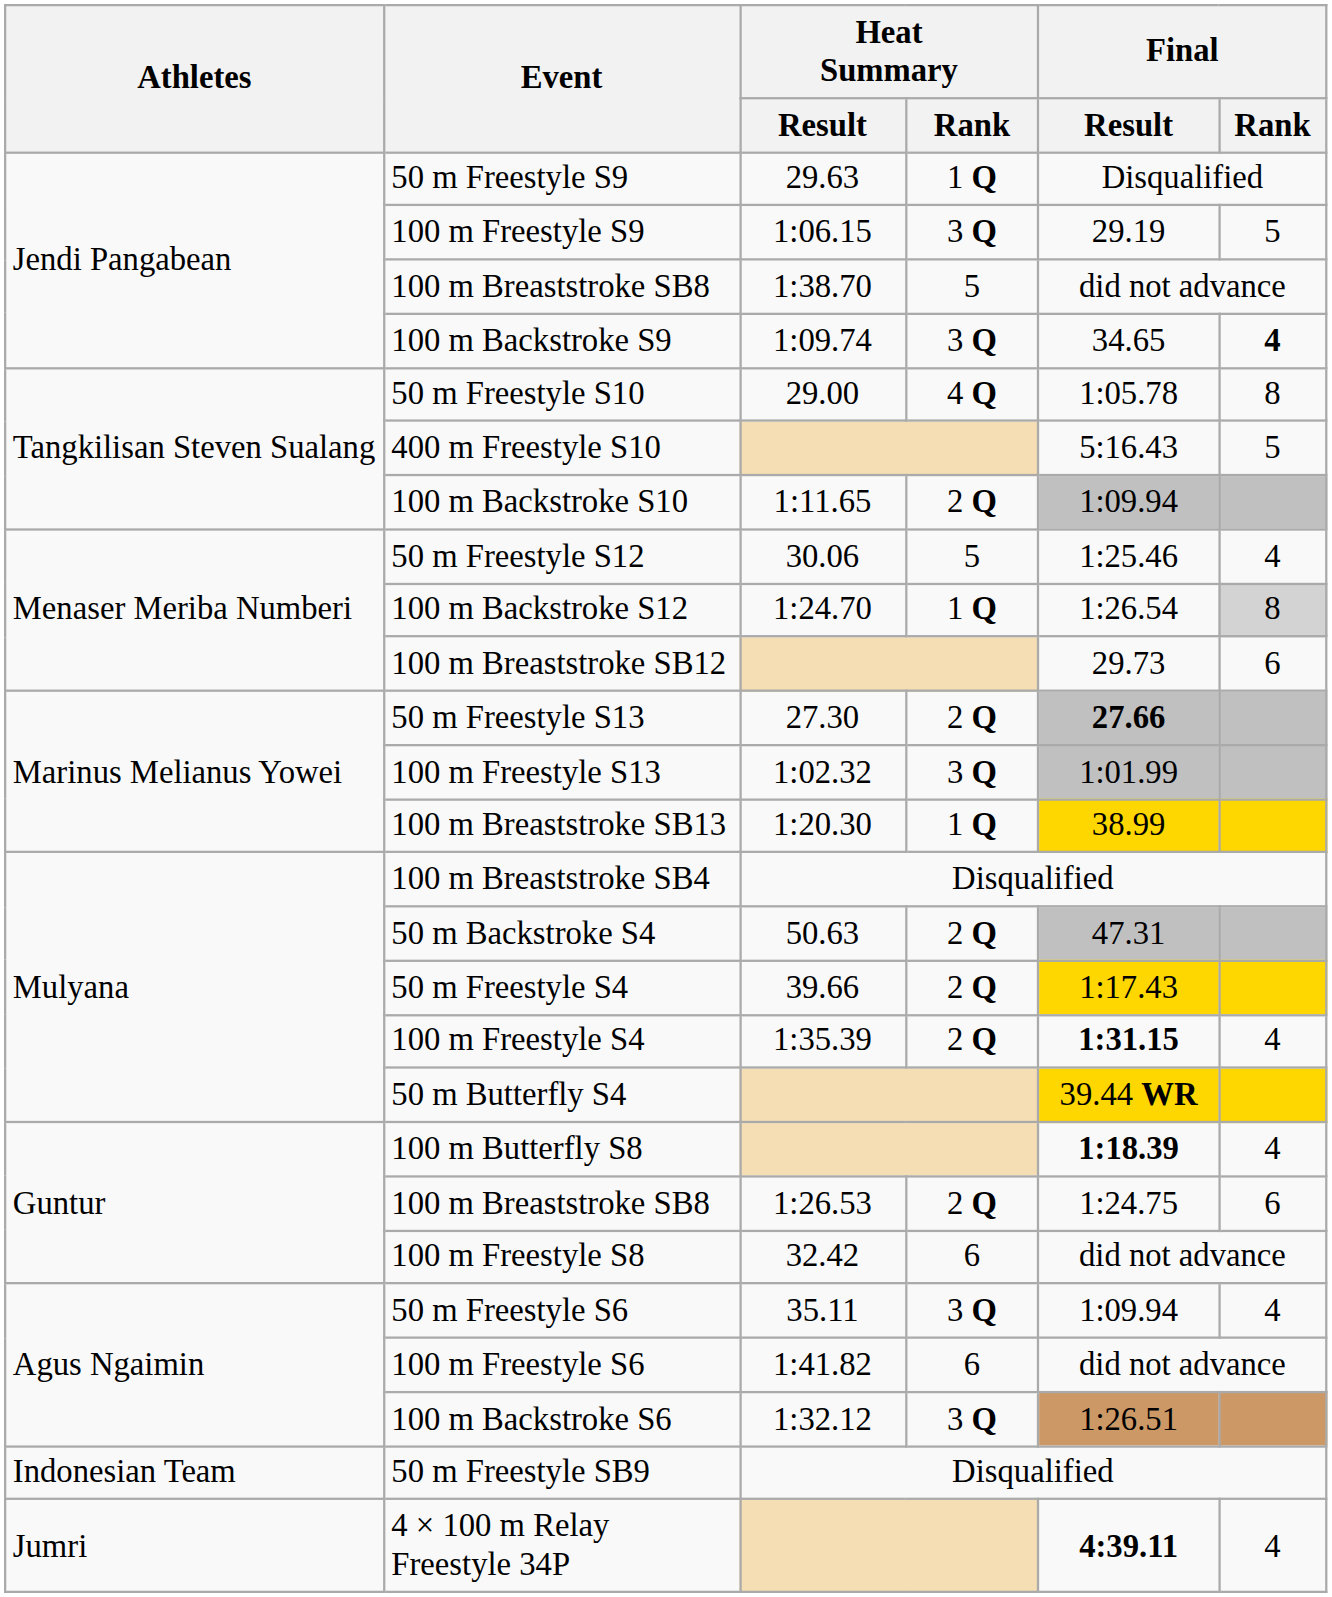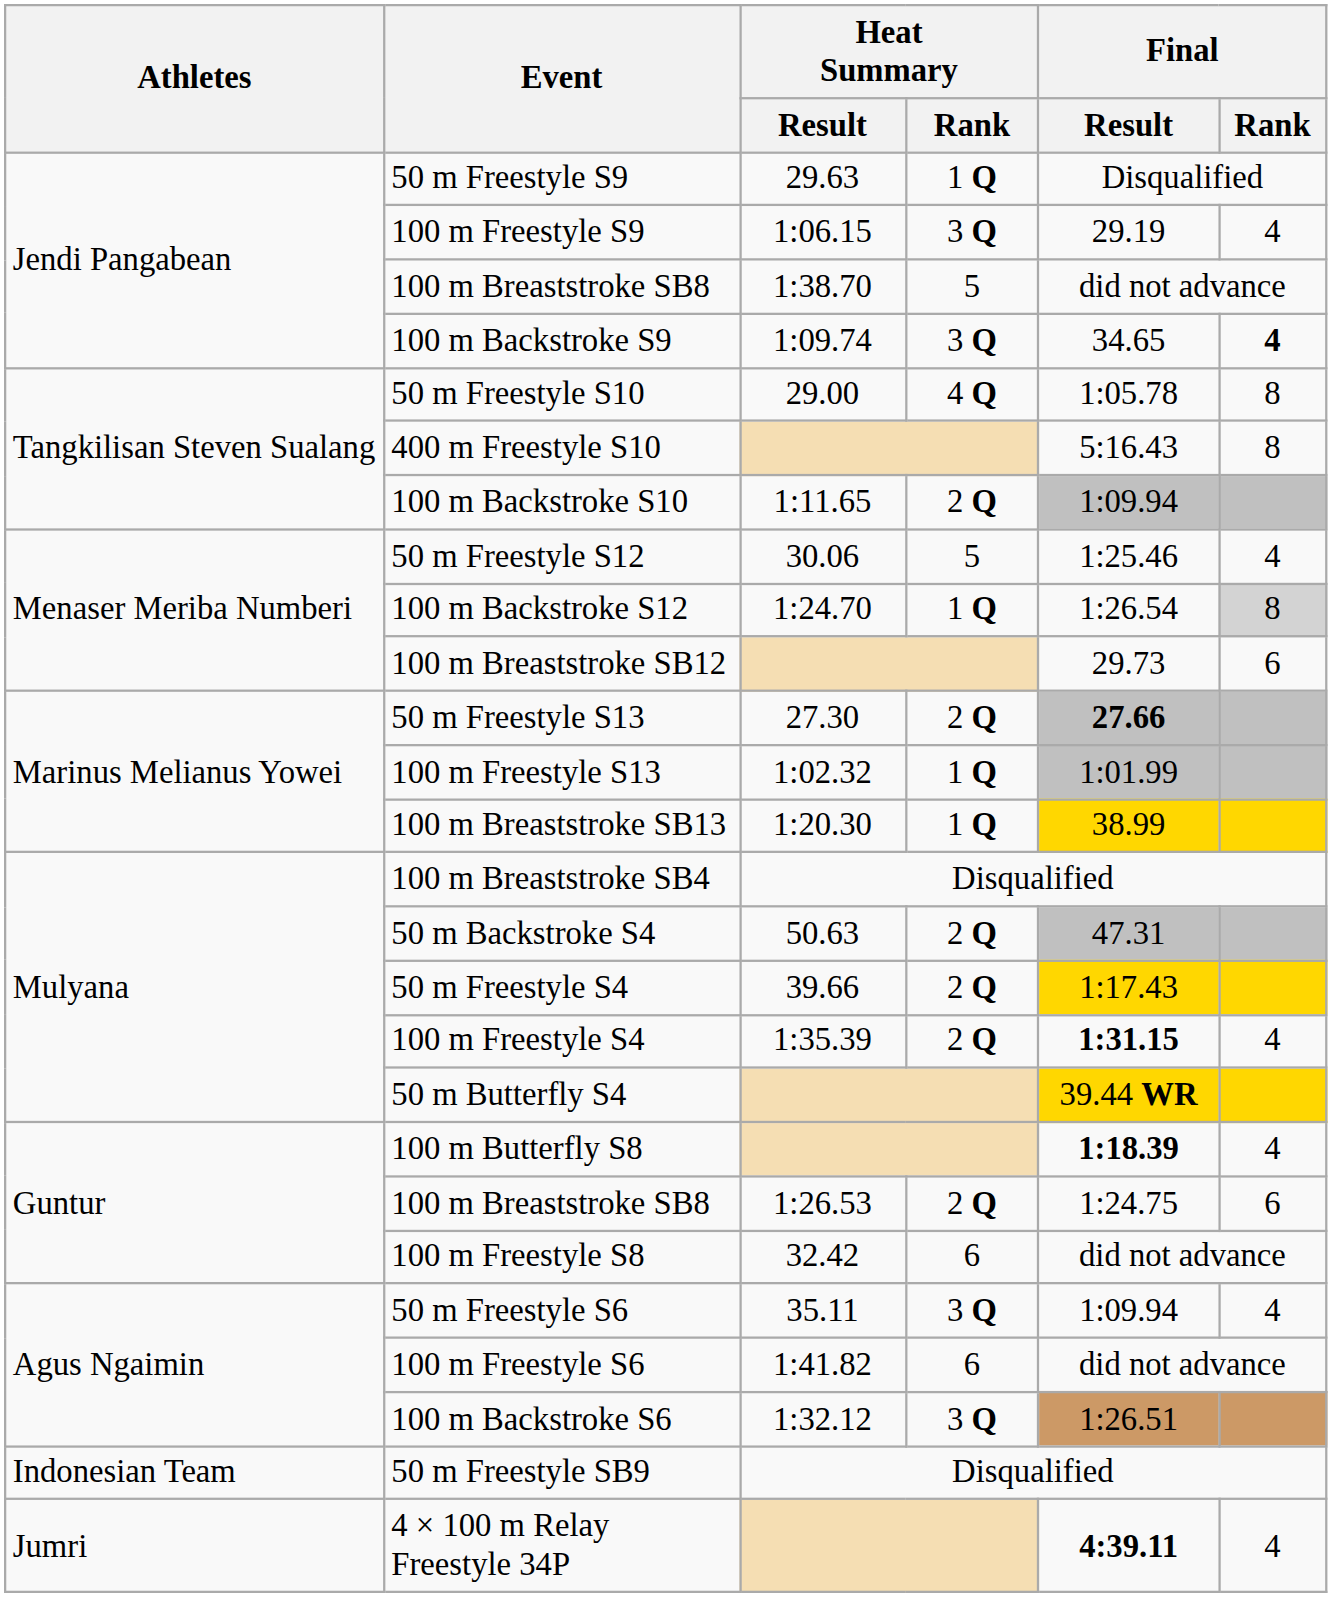 <table class=wikitable style="font-size:90%; text-align:center">
 <tr>
 <th width="160" rowspan="2">Athletes</th>
 <th width="150" rowspan="2">Event</th>
 <th width="125" colspan="2">Heat <br> Summary</th>
 <th width="120" colspan="2">Final</th>
 </tr>
 <tr>
 <th>Result</th>
 <th>Rank</th>
 <th>Result</th>
 <th>Rank</th>
 </tr>
 <tr>
 <td align=left rowspan="4">Jendi Pangabean</td>
 <td align=left>50 m Freestyle S9</td>
 <td>29.63</td>
 <td>1 <strong>Q</strong></td>
 <td colspan="2">Disqualified</td>
 </tr>
 <tr>
 <td align=left>100 m Freestyle S9</td>
 <td>1:06.15</td>
 <td>3 <strong>Q</strong></td>
 <td>29.19</td>
-<td>5</td>
+<td>4</td>
 </tr>
 <tr>
 <td align=left>100 m Breaststroke SB8</td>
 <td>1:38.70</td>
 <td>5</td>
 <td colspan="2">did not advance</td>
 </tr>
 <tr>
 <td align=left>100 m Backstroke S9</td>
 <td>1:09.74</td>
 <td>3 <strong>Q</strong></td>
 <td>34.65</td>
 <td><strong>4</strong></td>
 </tr>
 <tr>
 <td align=left rowspan="3">Tangkilisan Steven Sualang</td>
 <td align=left>50 m Freestyle S10</td>
 <td>29.00</td>
 <td>4 <strong>Q</strong></td>
 <td>1:05.78</td>
 <td>8</td>
 </tr>
 <tr>
 <td align=left>400 m Freestyle S10</td>
 <td colspan="2" bgcolor="wheat"></td>
 <td>5:16.43</td>
-<td>5</td>
+<td>8</td>
 </tr>
 <tr>
 <td align=left>100 m Backstroke S10</td>
 <td>1:11.65</td>
 <td>2 <strong>Q</strong></td>
 <td bgcolor="silver">1:09.94</td>
 <td bgcolor="silver"></td>
 </tr>
 <tr>
 <td align=left rowspan="3">Menaser Meriba Numberi</td>
 <td align=left>50 m Freestyle S12</td>
 <td>30.06</td>
 <td>5</td>
 <td>1:25.46</td>
 <td>4</td>
 </tr>
 <tr>
 <td align=left>100 m Backstroke S12</td>
 <td>1:24.70</td>
 <td>1 <strong>Q</strong></td>
 <td>1:26.54</td>
 <td style="background: lightgrey;">8</td>
 </tr>
 <tr>
 <td align=left>100 m Breaststroke SB12</td>
 <td colspan="2" bgcolor="wheat"></td>
 <td>29.73</td>
 <td>6</td>
 </tr>
 <tr>
 <td align=left rowspan="3">Marinus Melianus Yowei</td>
 <td align=left>50 m Freestyle S13</td>
 <td>27.30</td>
 <td>2 <strong>Q</strong></td>
 <td bgcolor="silver"><strong>27.66</strong></td>
 <td bgcolor="silver"></td>
 </tr>
 <tr>
 <td align=left>100 m Freestyle S13</td>
 <td>1:02.32</td>
-<td>3 <strong>Q</strong></td>
+<td>1 <strong>Q</strong></td>
 <td bgcolor="silver">1:01.99</td>
 <td bgcolor="silver"></td>
 </tr>
 <tr>
 <td align=left>100 m Breaststroke SB13</td>
 <td>1:20.30</td>
 <td>1 <strong>Q</strong></td>
 <td bgcolor="gold">38.99</td>
 <td align=center bgcolor="gold"></td>
 </tr>
 <tr>
 <td align=left rowspan="5">Mulyana</td>
 <td align=left>100 m Breaststroke SB4</td>
 <td colspan="4">Disqualified</td>
 </tr>
 <tr>
 <td align=left>50 m Backstroke S4</td>
 <td>50.63</td>
 <td>2 <strong>Q</strong></td>
 <td bgcolor="silver">47.31</td>
 <td bgcolor="silver"></td>
 </tr>
 <tr>
 <td align=left>50 m Freestyle S4</td>
 <td>39.66</td>
 <td>2 <strong>Q</strong></td>
 <td bgcolor="gold">1:17.43</td>
 <td align=center bgcolor="gold"></td>
 </tr>
 <tr>
 <td align=left>100 m Freestyle S4</td>
 <td>1:35.39</td>
 <td>2 <strong>Q</strong></td>
 <td><strong>1:31.15</strong></td>
 <td>4</td>
 </tr>
 <tr>
 <td align=left>50 m Butterfly S4</td>
 <td colspan="2" bgcolor="wheat"></td>
 <td bgcolor="gold">39.44 <strong>WR</strong></td>
 <td align=center bgcolor="gold"></td>
 </tr>
 <tr>
 <td align=left rowspan="3">Guntur</td>
 <td align=left>100 m Butterfly S8</td>
 <td colspan="2" bgcolor="wheat"></td>
 <td><strong>1:18.39</strong></td>
 <td>4</td>
 </tr>
 <tr>
 <td align=left>100 m Breaststroke SB8</td>
 <td>1:26.53</td>
 <td>2 <strong>Q</strong></td>
 <td>1:24.75</td>
 <td>6</td>
 </tr>
 <tr>
 <td align=left>100 m Freestyle S8</td>
 <td>32.42</td>
 <td>6</td>
 <td colspan="2">did not advance</td>
 </tr>
 <tr>
 <td align=left rowspan="3">Agus Ngaimin</td>
 <td align=left>50 m Freestyle S6</td>
 <td>35.11</td>
 <td>3 <strong>Q</strong></td>
 <td>1:09.94</td>
 <td>4</td>
 </tr>
 <tr>
 <td align=left>100 m Freestyle S6</td>
 <td>1:41.82</td>
 <td>6</td>
 <td colspan="2">did not advance</td>
 </tr>
 <tr>
 <td align=left>100 m Backstroke S6</td>
 <td>1:32.12</td>
 <td>3 <strong>Q</strong></td>
 <td bgcolor=cc9966>1:26.51</td>
 <td align=center bgcolor=cc9966></td>
 </tr>
 <tr>
 <td align=left>Indonesian Team</td>
 <td align=left>50 m Freestyle SB9</td>
 <td colspan="4">Disqualified</td>
 </tr>
 <tr>
 <td align=left>Jumri</td>
 <td align=left>4 × 100 m Relay Freestyle 34P</td>
 <td colspan="2" bgcolor="wheat"></td>
 <td><strong>4:39.11</strong></td>
 <td>4</td>
 </tr>
 </table>
